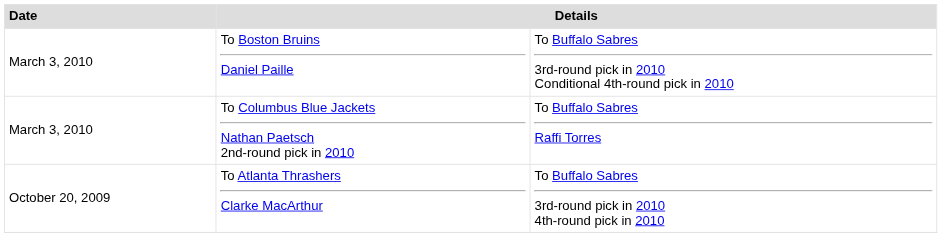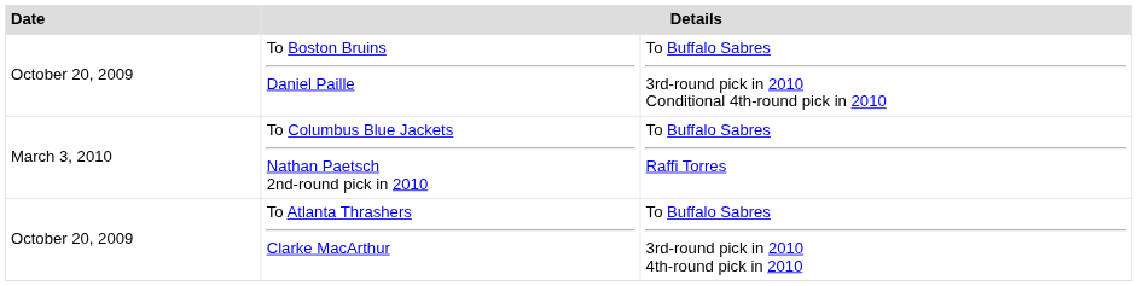 <table border=1 style="border-collapse:collapse" bordercolor="#DFDFDF"  cellpadding="5" width=90%>
 <tr bgcolor="#dddddd">
 <th style="text-align:left;">Date</th>
 <th colspan="2">Details</th>
 </tr>
 <tr>
-<td>March 3, 2010</td>
+<td>October 20, 2009</td>
 <td valign="top">To <a href='#'>Boston Bruins</a> <hr><a href='#'>Daniel Paille</a></td>
 <td valign="top">To <a href='#'>Buffalo Sabres</a> <hr>3rd-round pick in <a href='#'>2010</a><br>Conditional 4th-round pick in <a href='#'>2010</a> </td>
 </tr>
 <tr>
 <td>March 3, 2010</td>
 <td valign="top">To <a href='#'>Columbus Blue Jackets</a> <hr><a href='#'>Nathan Paetsch</a><br>2nd-round pick in <a href='#'>2010</a></td>
 <td valign="top">To <a href='#'>Buffalo Sabres</a> <hr> <a href='#'>Raffi Torres</a></td>
 </tr>
 <tr>
 <td>October 20, 2009</td>
 <td valign="top">To <a href='#'>Atlanta Thrashers</a> <hr><a href='#'>Clarke MacArthur</a></td>
 <td valign="top">To <a href='#'>Buffalo Sabres</a> <hr> 3rd-round pick in <a href='#'>2010</a><br>4th-round pick in <a href='#'>2010</a></td>
 </tr>
 <tr>
 </tr>
 </table>
